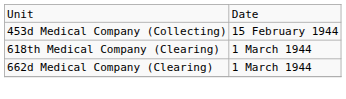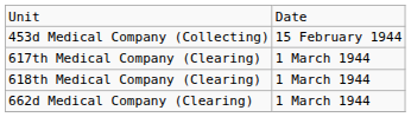 <table class="wikitable">
 <tr>
 <td>Unit</td>
 <td>Date</td>
 </tr>
 <tr>
 <td>453d Medical Company (Collecting)</td>
 <td>15 February 1944</td>
+</tr>
+<tr>
+<td>617th Medical Company (Clearing)</td>
+<td>1 March 1944</td>
 </tr>
 <tr>
 <td>618th Medical Company (Clearing)</td>
 <td>1 March 1944</td>
 </tr>
 <tr>
 <td>662d Medical Company (Clearing)</td>
 <td>1 March 1944</td>
 </tr>
 <tr>
 </tr>
 </table>
